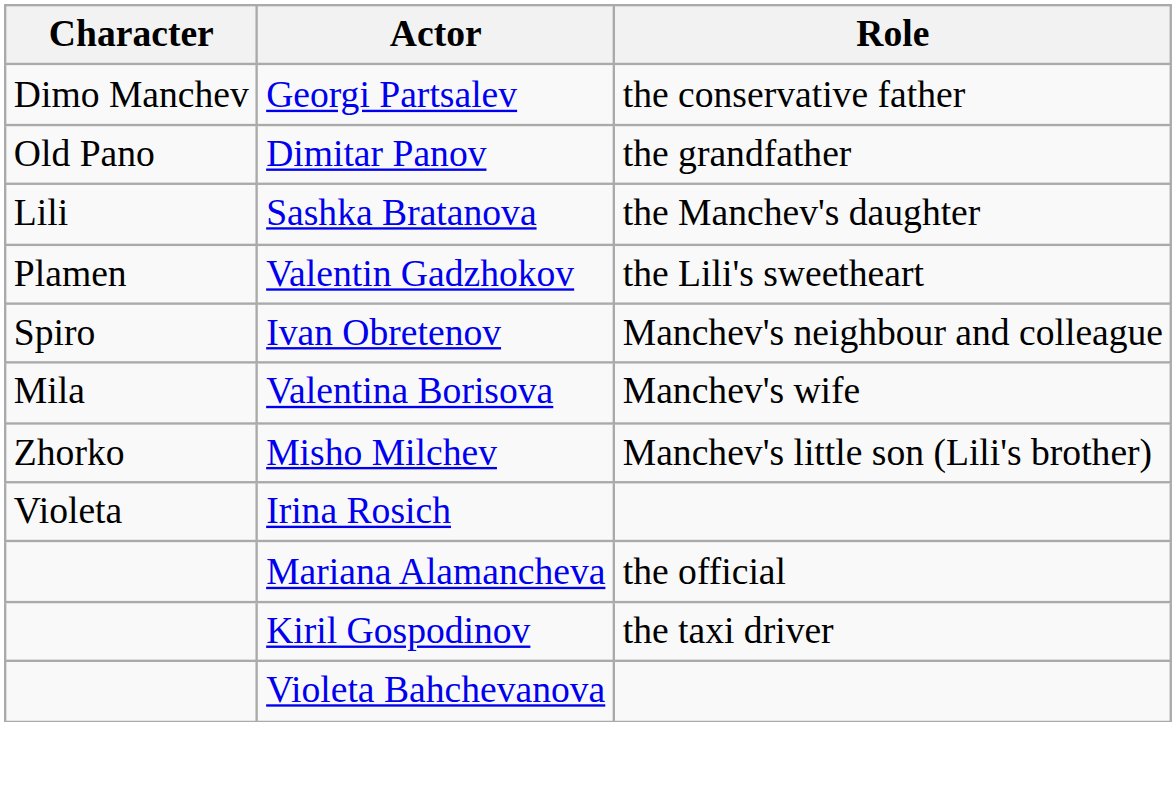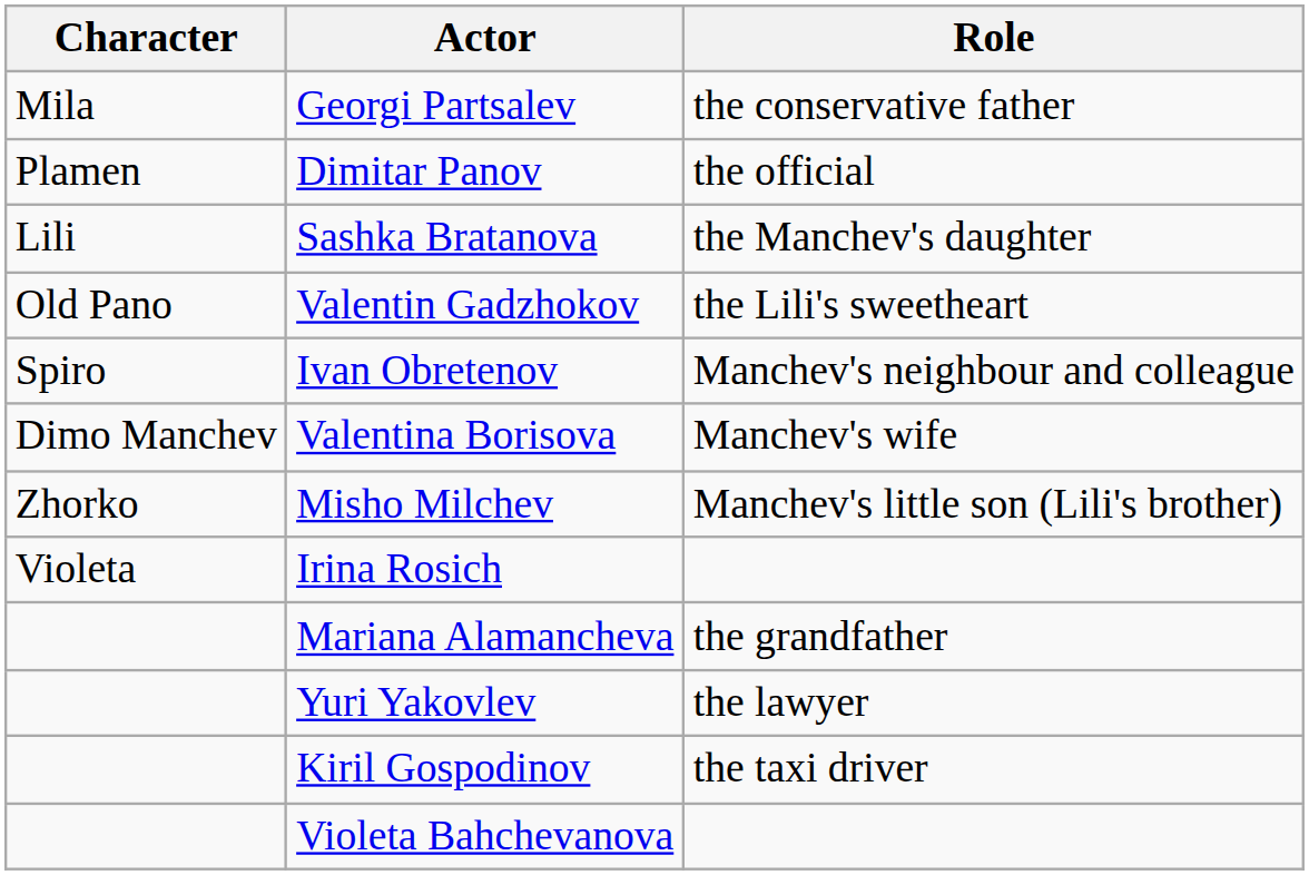 <table class="wikitable">
 <tr>
 <th>Character</th>
 <th>Actor</th>
 <th>Role</th>
 </tr>
 <tr>
-<td>Dimo Manchev</td>
+<td>Mila</td>
 <td><a href='#'>Georgi Partsalev</a></td>
 <td>the conservative father</td>
 </tr>
 <tr>
-<td>Old Pano</td>
+<td>Plamen</td>
 <td><a href='#'>Dimitar Panov</a></td>
-<td>the grandfather</td>
+<td>the official</td>
 </tr>
 <tr>
 <td>Lili</td>
 <td><a href='#'>Sashka Bratanova</a></td>
 <td>the Manchev's daughter</td>
 </tr>
 <tr>
-<td>Plamen</td>
+<td>Old Pano</td>
 <td><a href='#'>Valentin Gadzhokov</a></td>
 <td>the Lili's sweetheart</td>
 </tr>
 <tr>
 <td>Spiro</td>
 <td><a href='#'>Ivan Obretenov</a></td>
 <td>Manchev's neighbour and colleague</td>
 </tr>
 <tr>
-<td>Mila</td>
+<td>Dimo Manchev</td>
 <td><a href='#'>Valentina Borisova</a></td>
 <td>Manchev's wife</td>
 </tr>
 <tr>
 <td>Zhorko</td>
 <td><a href='#'>Misho Milchev</a></td>
 <td>Manchev's little son (Lili's brother)</td>
 </tr>
 <tr>
 <td>Violeta</td>
 <td><a href='#'>Irina Rosich</a></td>
 <td></td>
 </tr>
 <tr>
 <td></td>
 <td><a href='#'>Mariana Alamancheva</a></td>
-<td>the official</td>
+<td>the grandfather</td>
+</tr>
+<tr>
+<td></td>
+<td><a href='#'>Yuri Yakovlev</a></td>
+<td>the lawyer</td>
 </tr>
 <tr>
 <td></td>
 <td><a href='#'>Kiril Gospodinov</a></td>
 <td>the taxi driver</td>
 </tr>
 <tr>
 <td></td>
 <td><a href='#'>Violeta Bahchevanova</a></td>
 <td></td>
 </tr>
 </table>
